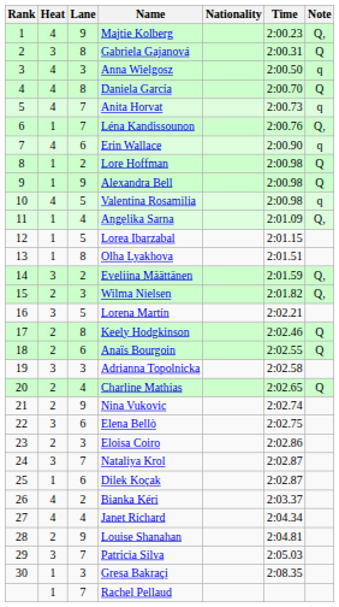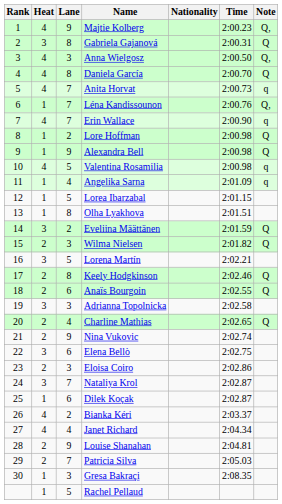 <table class="wikitable sortable" style="text-align:center">
 <tr>
 <th>Rank</th>
 <th>Heat</th>
 <th>Lane</th>
 <th>Name</th>
 <th>Nationality</th>
 <th>Time</th>
 <th>Note</th>
 </tr>
 <tr bgcolor=ccffcc>
 <td>1</td>
 <td>4</td>
 <td>9</td>
 <td align="left"><a href='#'>Majtie Kolberg</a></td>
 <td align="left"></td>
 <td>2:00.23</td>
 <td>Q, </td>
 </tr>
 <tr bgcolor=ccffcc>
 <td>2</td>
 <td>3</td>
 <td>8</td>
 <td align="left"><a href='#'>Gabriela Gajanová</a></td>
 <td align="left"></td>
 <td>2:00.31</td>
 <td>Q</td>
 </tr>
 <tr bgcolor=ccffcc>
 <td>3</td>
 <td>4</td>
 <td>3</td>
 <td align="left"><a href='#'>Anna Wielgosz</a></td>
 <td align="left"></td>
 <td>2:00.50</td>
-<td>q</td>
+<td>Q, </td>
 </tr>
 <tr bgcolor=ccffcc>
 <td>4</td>
 <td>4</td>
 <td>8</td>
 <td align="left"><a href='#'>Daniela García</a></td>
 <td align="left"></td>
 <td>2:00.70</td>
 <td>Q</td>
 </tr>
 <tr bgcolor=ddffdd>
 <td>5</td>
 <td>4</td>
 <td>7</td>
 <td align="left"><a href='#'>Anita Horvat</a></td>
 <td align="left"></td>
 <td>2:00.73</td>
 <td>q</td>
 </tr>
 <tr bgcolor=ccffcc>
 <td>6</td>
 <td>1</td>
 <td>7</td>
 <td align="left"><a href='#'>Léna Kandissounon</a></td>
 <td align="left"></td>
 <td>2:00.76</td>
 <td>Q, </td>
 </tr>
 <tr bgcolor=ddffdd>
 <td>7</td>
 <td>4</td>
-<td>6</td>
+<td>7</td>
 <td align="left"><a href='#'>Erin Wallace</a></td>
 <td align="left"></td>
 <td>2:00.90</td>
 <td>q</td>
 </tr>
 <tr bgcolor=ccffcc>
 <td>8</td>
 <td>1</td>
 <td>2</td>
 <td align="left"><a href='#'>Lore Hoffman</a></td>
 <td align="left"></td>
 <td>2:00.98</td>
 <td>Q</td>
 </tr>
 <tr bgcolor=ccffcc>
 <td>9</td>
 <td>1</td>
 <td>9</td>
 <td align="left"><a href='#'>Alexandra Bell</a></td>
 <td align="left"></td>
 <td>2:00.98</td>
 <td>Q</td>
 </tr>
 <tr bgcolor=ddffdd>
 <td>10</td>
 <td>4</td>
 <td>5</td>
 <td align="left"><a href='#'>Valentina Rosamilia</a></td>
 <td align="left"></td>
 <td>2:00.98</td>
 <td>q</td>
 </tr>
 <tr bgcolor=ddffdd>
 <td>11</td>
 <td>1</td>
 <td>4</td>
 <td align="left"><a href='#'>Angelika Sarna</a></td>
 <td align="left"></td>
 <td>2:01.09</td>
-<td>Q, </td>
+<td>q</td>
 </tr>
 <tr>
 <td>12</td>
 <td>1</td>
 <td>5</td>
 <td align="left"><a href='#'>Lorea Ibarzabal</a></td>
 <td align="left"></td>
 <td>2:01.15</td>
 <td></td>
 </tr>
 <tr>
 <td>13</td>
 <td>1</td>
 <td>8</td>
 <td align="left"><a href='#'>Olha Lyakhova</a></td>
 <td align="left"></td>
 <td>2:01.51</td>
 <td></td>
 </tr>
 <tr bgcolor=ccffcc>
 <td>14</td>
 <td>3</td>
 <td>2</td>
 <td align="left"><a href='#'>Eveliina Määttänen</a></td>
 <td align="left"></td>
 <td>2:01.59</td>
-<td>Q, </td>
+<td>Q</td>
 </tr>
 <tr bgcolor=ccffcc>
 <td>15</td>
 <td>2</td>
 <td>3</td>
 <td align="left"><a href='#'>Wilma Nielsen</a></td>
 <td align="left"></td>
 <td>2:01.82</td>
-<td>Q, </td>
+<td>Q</td>
 </tr>
 <tr>
 <td>16</td>
 <td>3</td>
 <td>5</td>
 <td align="left"><a href='#'>Lorena Martín</a></td>
 <td align="left"></td>
 <td>2:02.21</td>
 <td></td>
 </tr>
 <tr bgcolor=ccffcc>
 <td>17</td>
 <td>2</td>
 <td>8</td>
 <td align="left"><a href='#'>Keely Hodgkinson</a></td>
 <td align="left"></td>
 <td>2:02.46</td>
 <td>Q</td>
 </tr>
 <tr bgcolor=ccffcc>
 <td>18</td>
 <td>2</td>
 <td>6</td>
 <td align="left"><a href='#'>Anaïs Bourgoin</a></td>
 <td align="left"></td>
 <td>2:02.55</td>
 <td>Q</td>
 </tr>
 <tr>
 <td>19</td>
 <td>3</td>
 <td>3</td>
 <td align="left"><a href='#'>Adrianna Topolnicka</a></td>
 <td align="left"></td>
 <td>2:02.58</td>
 <td></td>
 </tr>
 <tr bgcolor=ccffcc>
 <td>20</td>
 <td>2</td>
 <td>4</td>
 <td align="left"><a href='#'>Charline Mathias</a></td>
 <td align="left"></td>
 <td>2:02.65</td>
 <td>Q</td>
 </tr>
 <tr>
 <td>21</td>
 <td>2</td>
 <td>9</td>
 <td align="left"><a href='#'>Nina Vukovic</a></td>
 <td align="left"></td>
 <td>2:02.74</td>
 <td></td>
 </tr>
 <tr>
 <td>22</td>
 <td>3</td>
 <td>6</td>
 <td align="left"><a href='#'>Elena Bellò</a></td>
 <td align="left"></td>
 <td>2:02.75</td>
 <td></td>
 </tr>
 <tr>
 <td>23</td>
 <td>2</td>
 <td>3</td>
 <td align="left"><a href='#'>Eloisa Coiro</a></td>
 <td align="left"></td>
 <td>2:02.86</td>
 <td></td>
 </tr>
 <tr>
 <td>24</td>
 <td>3</td>
 <td>7</td>
 <td align="left"><a href='#'>Nataliya Krol</a></td>
 <td align="left"></td>
 <td>2:02.87</td>
 <td></td>
 </tr>
 <tr>
 <td>25</td>
 <td>1</td>
 <td>6</td>
 <td align="left"><a href='#'>Dilek Koçak</a></td>
 <td align="left"></td>
 <td>2:02.87</td>
 <td></td>
 </tr>
 <tr>
 <td>26</td>
 <td>4</td>
 <td>2</td>
 <td align="left"><a href='#'>Bianka Kéri</a></td>
 <td align="left"></td>
 <td>2:03.37</td>
 <td></td>
 </tr>
 <tr>
 <td>27</td>
 <td>4</td>
 <td>4</td>
 <td align="left"><a href='#'>Janet Richard</a></td>
 <td align="left"></td>
 <td>2:04.34</td>
 <td></td>
 </tr>
 <tr>
 <td>28</td>
 <td>2</td>
 <td>9</td>
 <td align="left"><a href='#'>Louise Shanahan</a></td>
 <td align="left"></td>
 <td>2:04.81</td>
 <td></td>
 </tr>
 <tr>
 <td>29</td>
-<td>3</td>
+<td>2</td>
 <td>7</td>
 <td align="left"><a href='#'>Patricia Silva</a></td>
 <td align="left"></td>
 <td>2:05.03</td>
 <td></td>
 </tr>
 <tr>
 <td>30</td>
 <td>1</td>
 <td>3</td>
 <td align="left"><a href='#'>Gresa Bakraçi</a></td>
 <td align="left"></td>
 <td>2:08.35</td>
 <td></td>
 </tr>
 <tr>
 <td></td>
 <td>1</td>
-<td>7</td>
+<td>5</td>
 <td align="left"><a href='#'>Rachel Pellaud</a></td>
 <td align="left"></td>
 <td></td>
 <td></td>
 </tr>
 </table>
